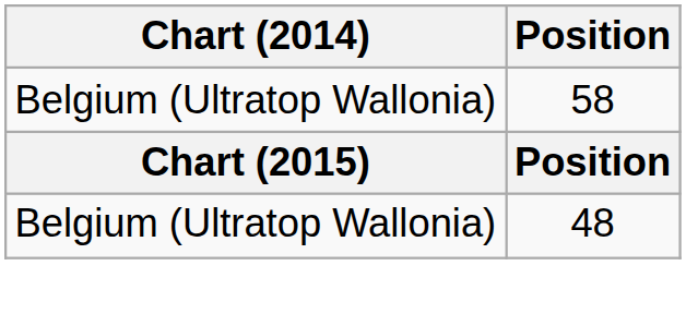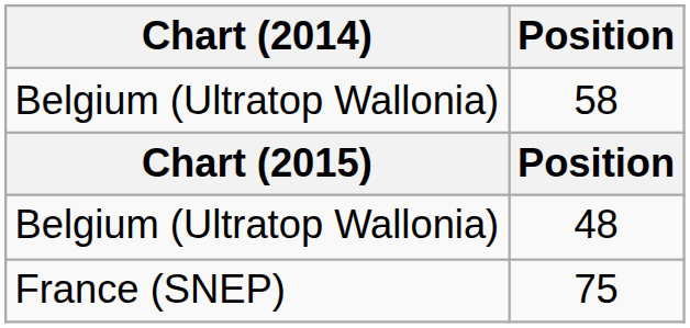 <table class="wikitable" border="1">
 <tr>
 <th>Chart (2014)</th>
 <th>Position</th>
 </tr>
 <tr>
 <td>Belgium (Ultratop Wallonia)</td>
 <td style="text-align:center">58</td>
 </tr>
 <tr>
 <th>Chart (2015)</th>
 <th>Position</th>
 </tr>
 <tr>
 <td>Belgium (Ultratop Wallonia)</td>
 <td style="text-align:center">48</td>
 </tr>
+<tr>
+<td>France (SNEP)</td>
+<td style="text-align:center">75</td>
+</tr>
 </table>
